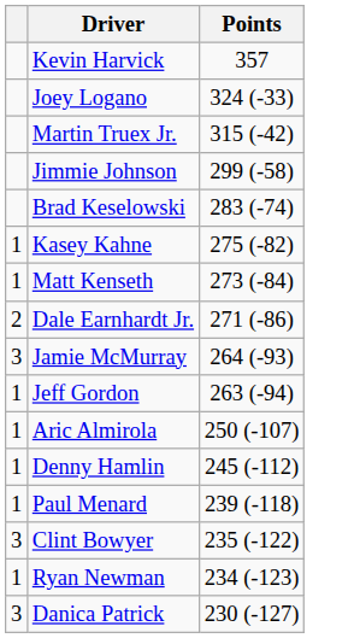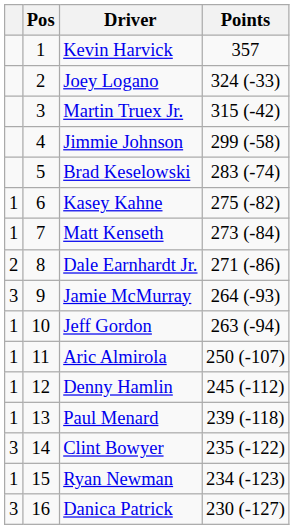 <table class="wikitable" style="font-size: 95%;">
 <tr>
 <th></th>
+<th>Pos</th>
 <th>Driver</th>
 <th>Points</th>
 </tr>
 <tr>
 <td align="left"></td>
+<td style="text-align:center;">1</td>
 <td><a href='#'>Kevin Harvick</a></td>
 <td style="text-align:center;">357</td>
 </tr>
 <tr>
 <td align="left"></td>
+<td style="text-align:center;">2</td>
 <td><a href='#'>Joey Logano</a></td>
 <td style="text-align:center;">324 (-33)</td>
 </tr>
 <tr>
 <td align="left"></td>
+<td style="text-align:center;">3</td>
 <td><a href='#'>Martin Truex Jr.</a></td>
 <td style="text-align:center;">315 (-42)</td>
 </tr>
 <tr>
 <td align="left"></td>
+<td style="text-align:center;">4</td>
 <td><a href='#'>Jimmie Johnson</a></td>
 <td style="text-align:center;">299 (-58)</td>
 </tr>
 <tr>
 <td align="left"></td>
+<td style="text-align:center;">5</td>
 <td><a href='#'>Brad Keselowski</a></td>
 <td style="text-align:center;">283 (-74)</td>
 </tr>
 <tr>
 <td align="left"> 1</td>
+<td style="text-align:center;">6</td>
 <td><a href='#'>Kasey Kahne</a></td>
 <td style="text-align:center;">275 (-82)</td>
 </tr>
 <tr>
 <td align="left"> 1</td>
+<td style="text-align:center;">7</td>
 <td><a href='#'>Matt Kenseth</a></td>
 <td style="text-align:center;">273 (-84)</td>
 </tr>
 <tr>
 <td align="left"> 2</td>
+<td style="text-align:center;">8</td>
 <td><a href='#'>Dale Earnhardt Jr.</a></td>
 <td style="text-align:center;">271 (-86)</td>
 </tr>
 <tr>
 <td align="left"> 3</td>
+<td style="text-align:center;">9</td>
 <td><a href='#'>Jamie McMurray</a></td>
 <td style="text-align:center;">264 (-93)</td>
 </tr>
 <tr>
 <td align="left"> 1</td>
+<td style="text-align:center;">10</td>
 <td><a href='#'>Jeff Gordon</a></td>
 <td style="text-align:center;">263 (-94)</td>
 </tr>
 <tr>
 <td align="left"> 1</td>
+<td style="text-align:center;">11</td>
 <td><a href='#'>Aric Almirola</a></td>
 <td style="text-align:center;">250 (-107)</td>
 </tr>
 <tr>
 <td align="left"> 1</td>
+<td style="text-align:center;">12</td>
 <td><a href='#'>Denny Hamlin</a></td>
 <td style="text-align:center;">245 (-112)</td>
 </tr>
 <tr>
 <td align="left"> 1</td>
+<td style="text-align:center;">13</td>
 <td><a href='#'>Paul Menard</a></td>
 <td style="text-align:center;">239 (-118)</td>
 </tr>
 <tr>
 <td align="left"> 3</td>
+<td style="text-align:center;">14</td>
 <td><a href='#'>Clint Bowyer</a></td>
 <td style="text-align:center;">235 (-122)</td>
 </tr>
 <tr>
 <td align="left"> 1</td>
+<td style="text-align:center;">15</td>
 <td><a href='#'>Ryan Newman</a></td>
 <td style="text-align:center;">234 (-123)</td>
 </tr>
 <tr>
 <td align="left"> 3</td>
+<td style="text-align:center;">16</td>
 <td><a href='#'>Danica Patrick</a></td>
 <td style="text-align:center;">230 (-127)</td>
 </tr>
 </table>
